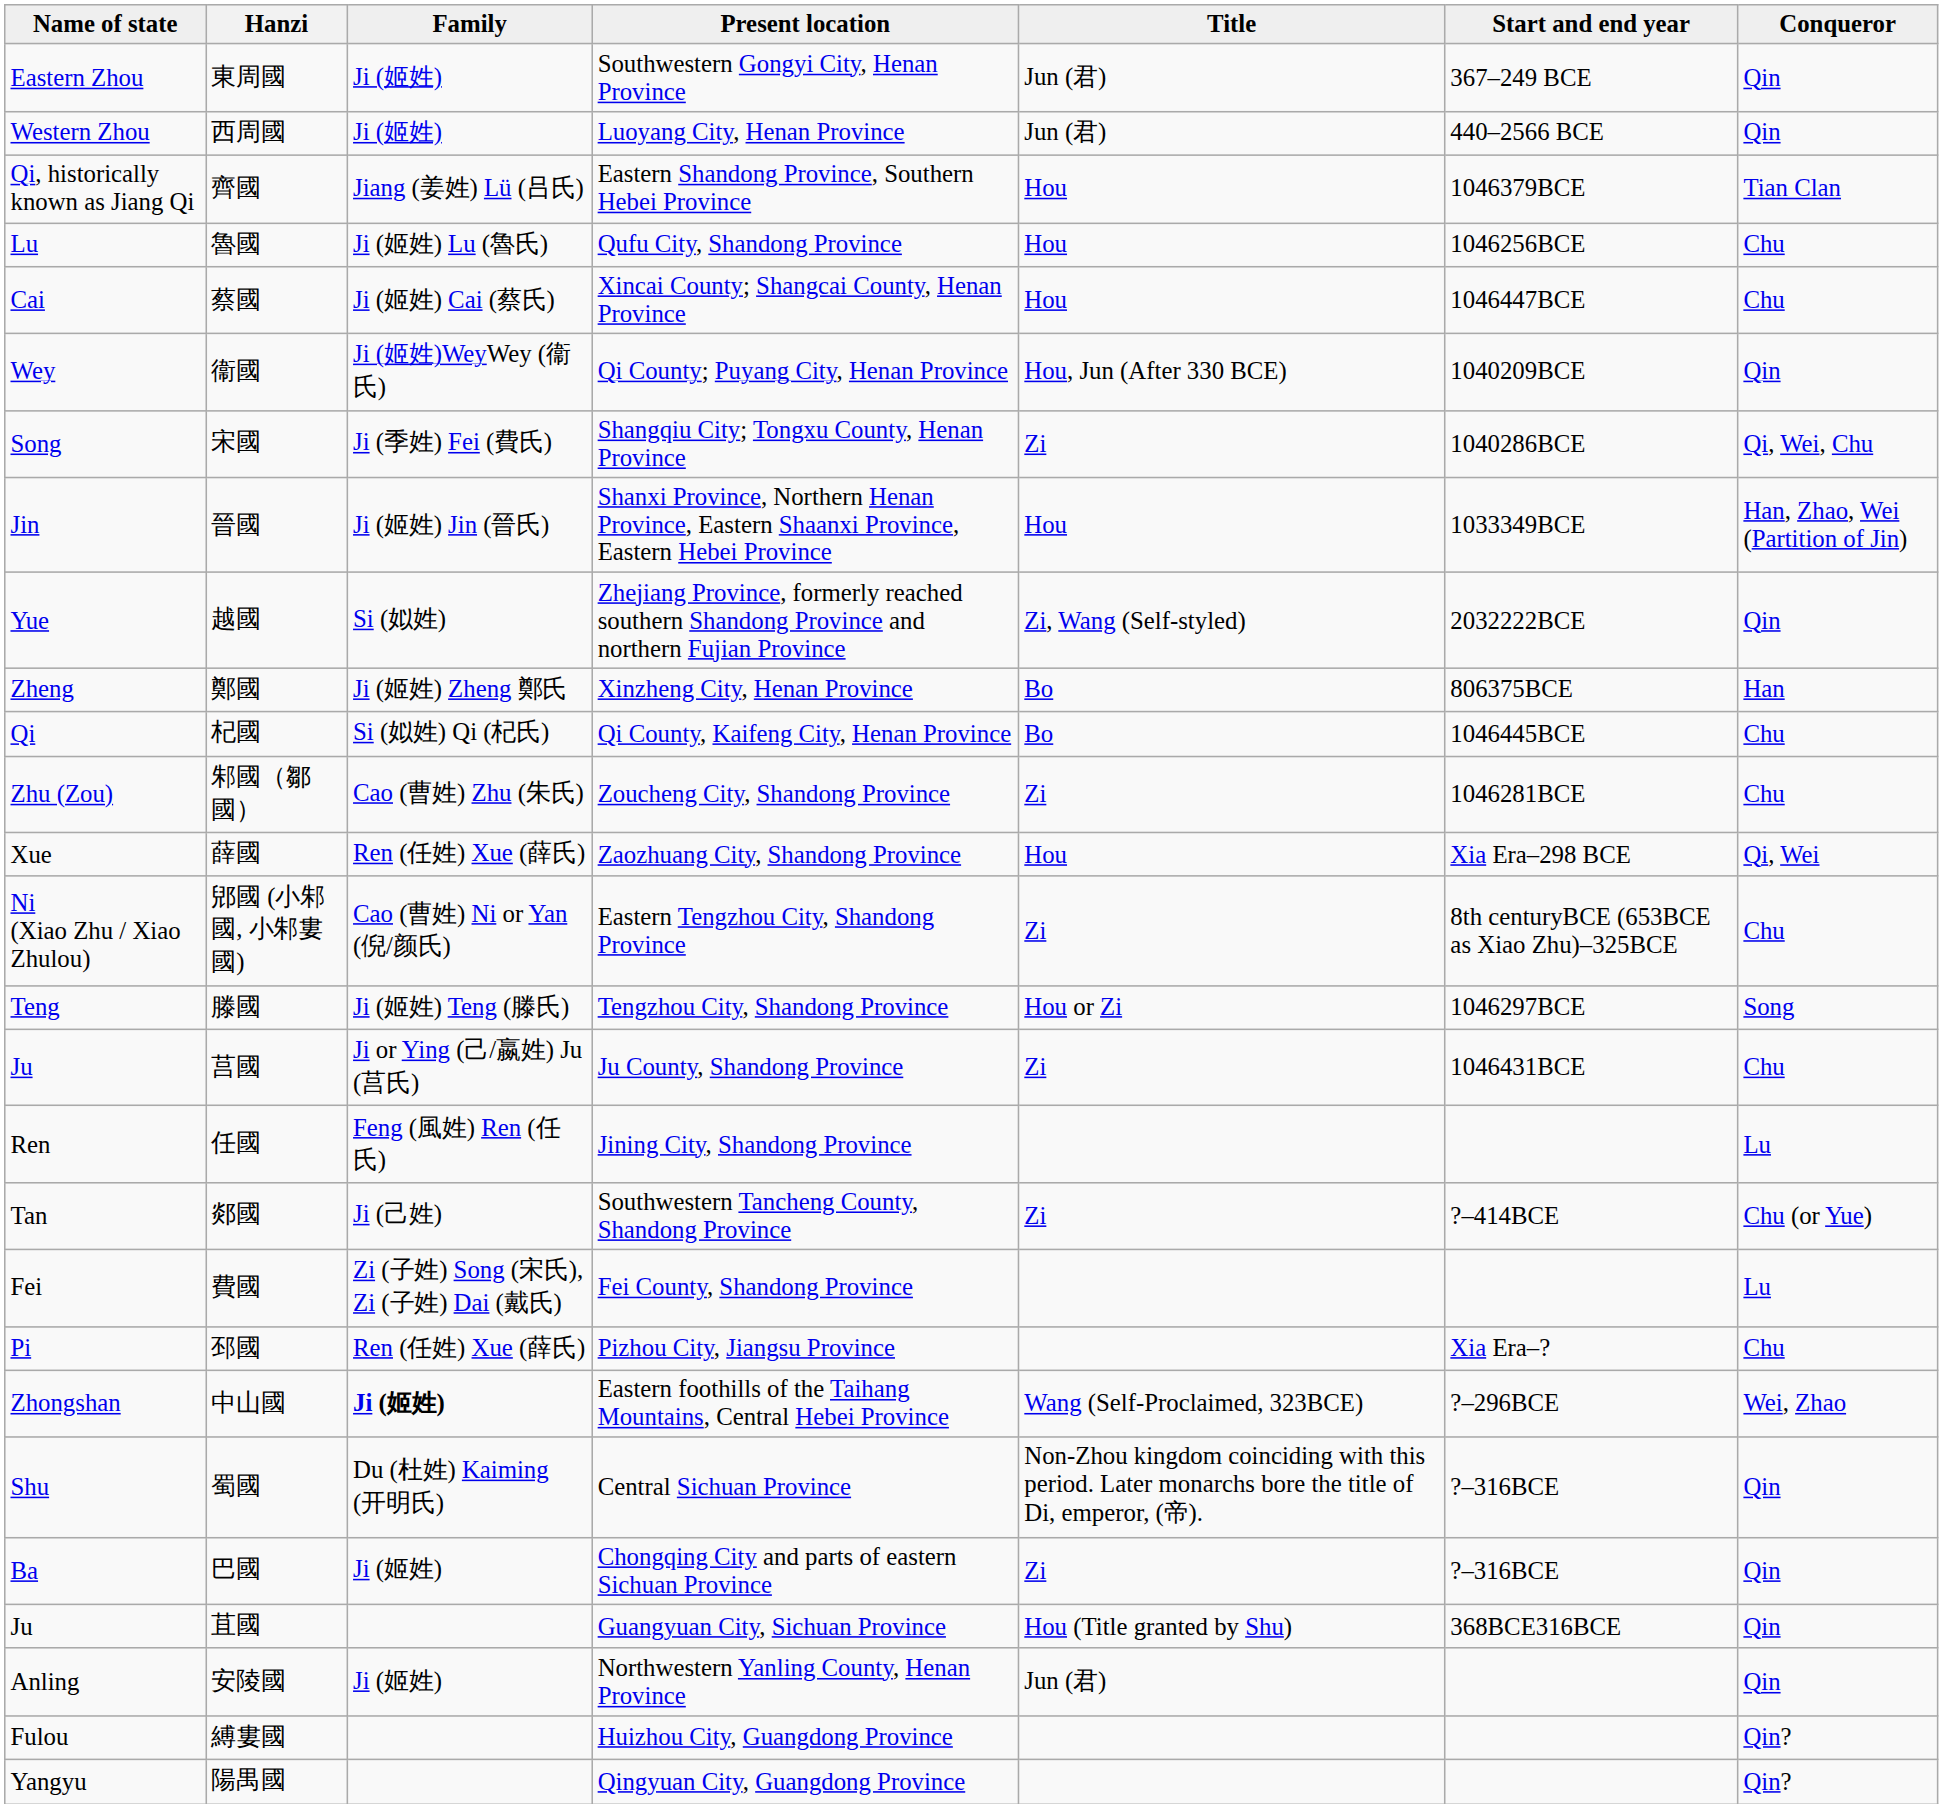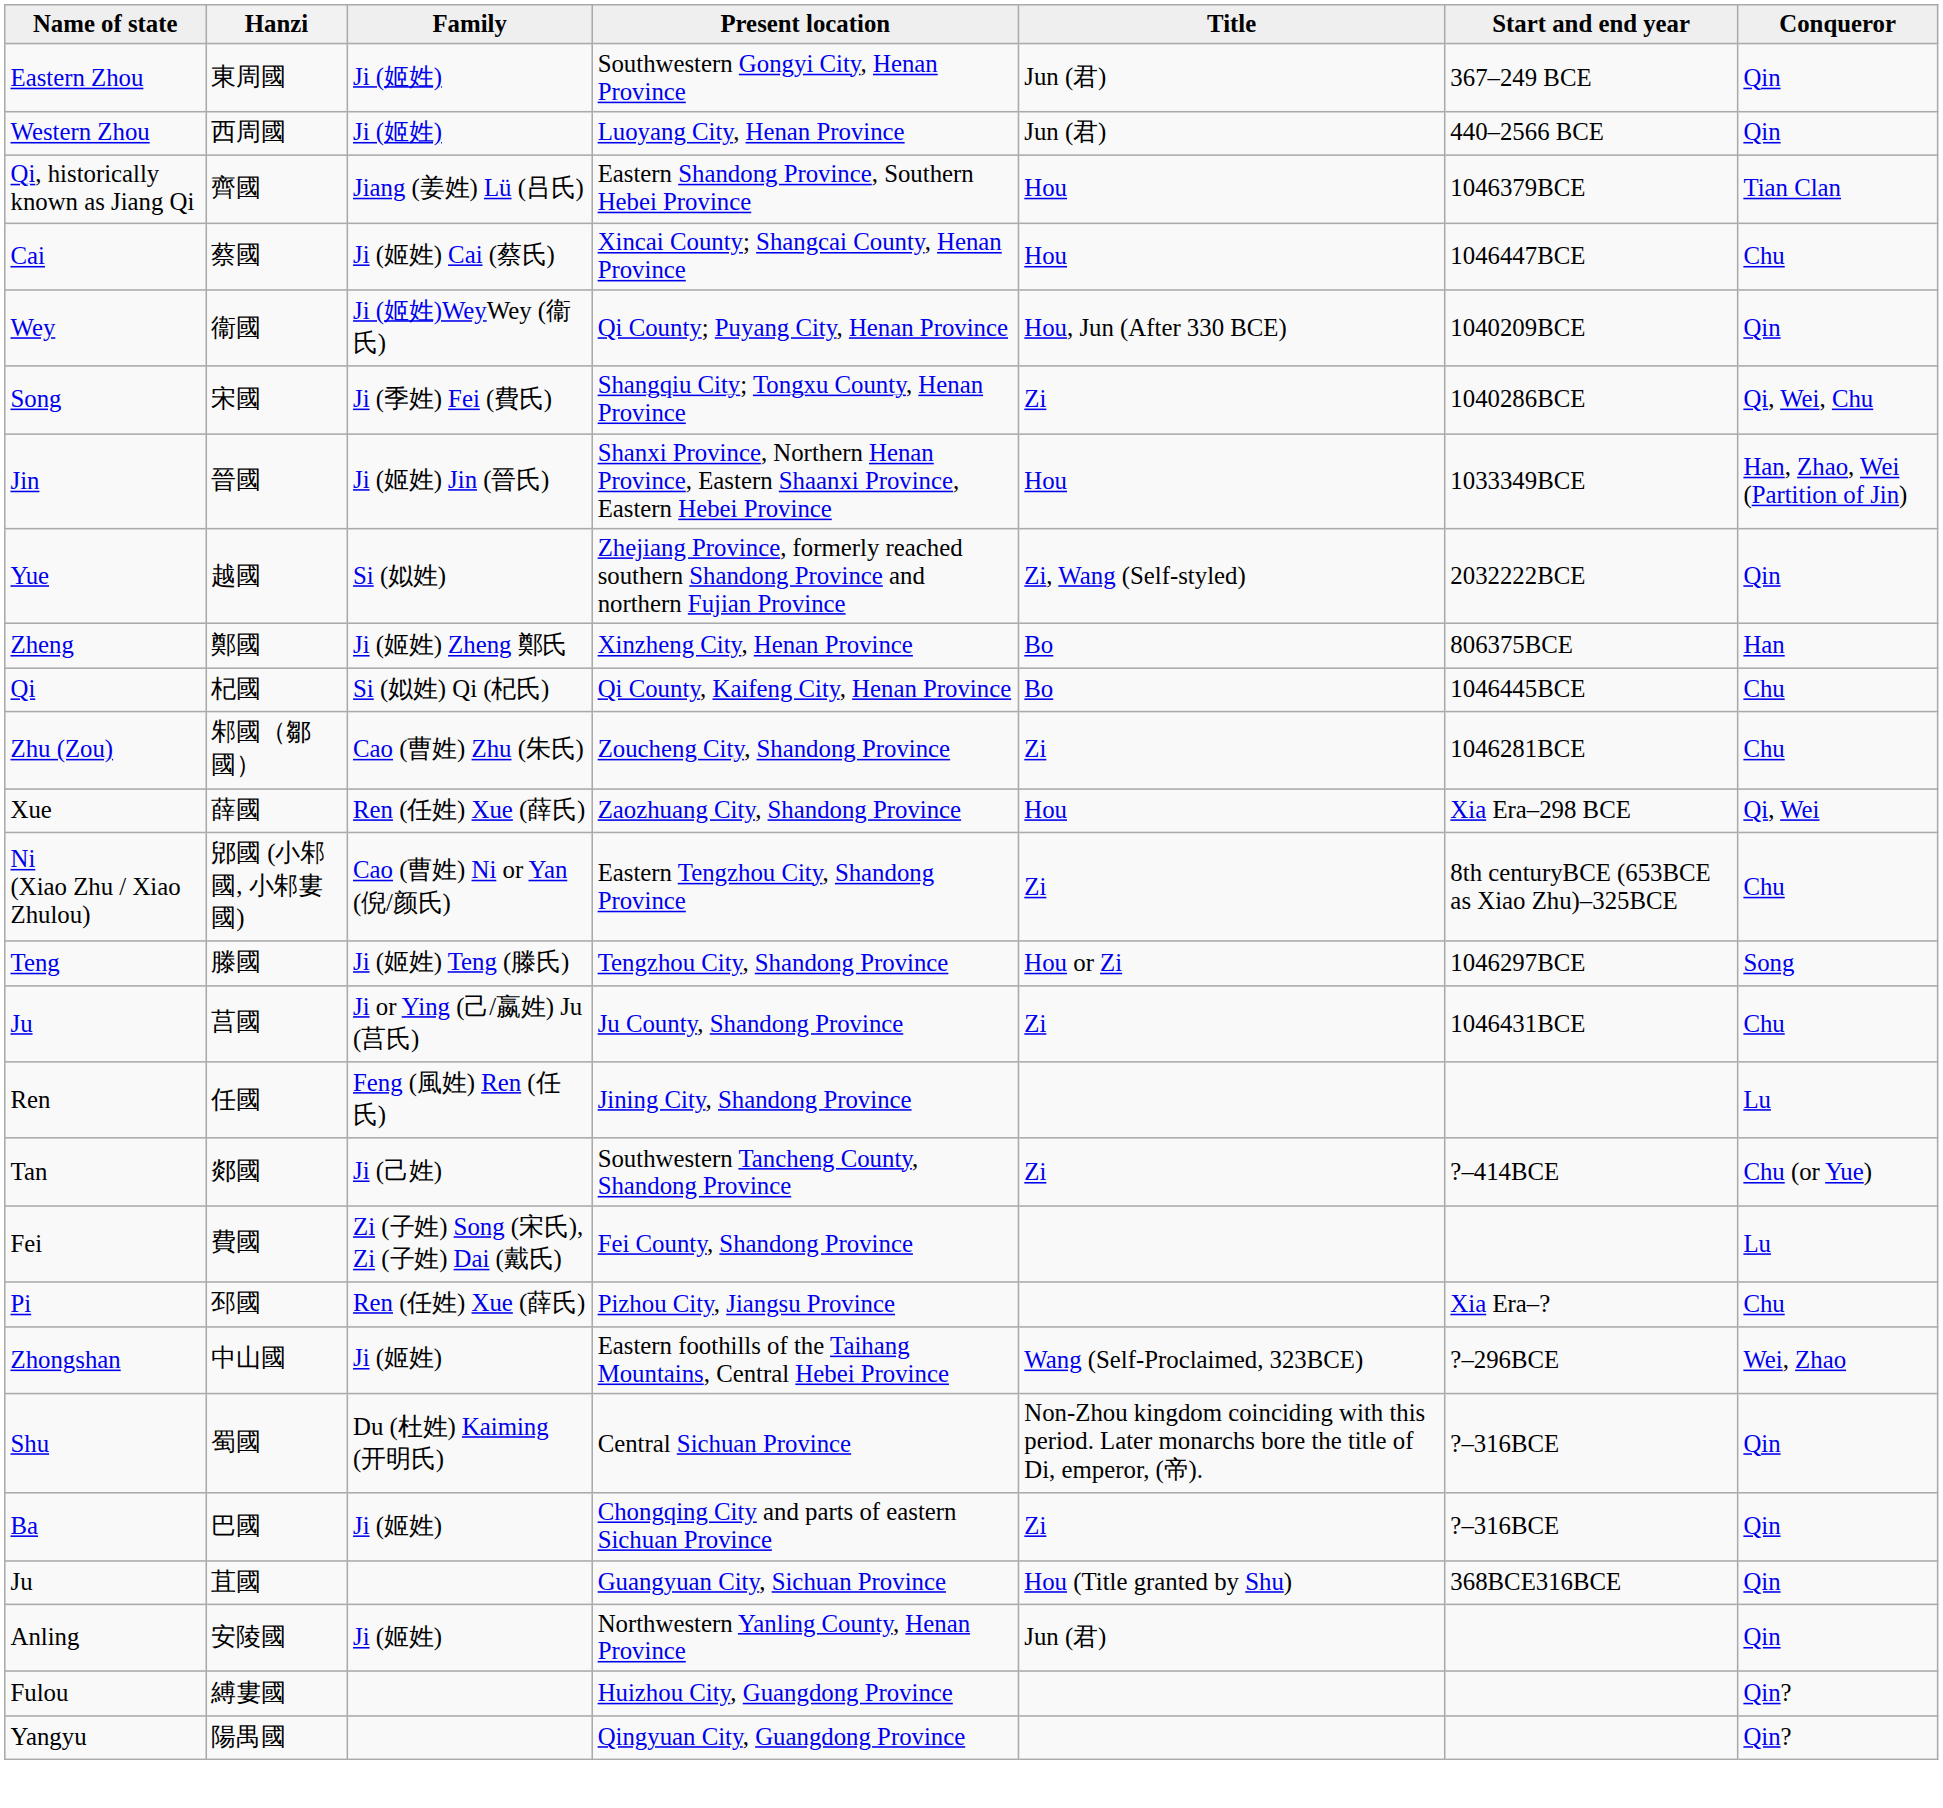 <table class="wikitable">
 <tr ---->
 <th style="background:#efefef;">Name of state</th>
 <th>Hanzi</th>
 <th style="background:#efefef;">Family</th>
 <th style="background:#efefef;">Present location</th>
 <th style="background:#efefef;">Title</th>
 <th style="background:#efefef;">Start and end year</th>
 <th style="background:#efefef;">Conqueror</th>
 </tr>
 <tr>
 <td><a href='#'>Eastern Zhou</a></td>
 <td>東周國</td>
 <td><a href='#'>Ji (姬姓)</a></td>
 <td>Southwestern <a href='#'>Gongyi City</a>, <a href='#'>Henan Province</a></td>
 <td>Jun (君)</td>
 <td>367–249 BCE</td>
 <td><a href='#'>Qin</a></td>
 </tr>
 <tr>
 <td><a href='#'>Western Zhou</a></td>
 <td>西周國</td>
 <td><a href='#'>Ji (姬姓)</a></td>
 <td><a href='#'>Luoyang City</a>, <a href='#'>Henan Province</a></td>
 <td>Jun (君)</td>
 <td>440–2566 BCE</td>
 <td><a href='#'>Qin</a></td>
 </tr>
 <tr ---->
 <td><a href='#'>Qi</a>, historically known as Jiang Qi</td>
 <td>齊國</td>
 <td><a href='#'>Jiang</a> (姜姓) <a href='#'>Lü</a> (吕氏)</td>
 <td>Eastern <a href='#'>Shandong Province</a>, Southern <a href='#'>Hebei Province</a></td>
 <td><a href='#'>Hou</a></td>
 <td>1046379BCE</td>
 <td><a href='#'>Tian Clan</a></td>
-</tr>
-<tr ---->
-<td><a href='#'>Lu</a></td>
-<td>魯國</td>
-<td><a href='#'>Ji</a> (姬姓) <a href='#'>Lu</a> (魯氏)</td>
-<td><a href='#'>Qufu City</a>, <a href='#'>Shandong Province</a></td>
-<td><a href='#'>Hou</a></td>
-<td>1046256BCE</td>
-<td><a href='#'>Chu</a></td>
 </tr>
 <tr ---->
 <td><a href='#'>Cai</a></td>
 <td>蔡國</td>
 <td><a href='#'>Ji</a> (姬姓) <a href='#'>Cai</a> (蔡氏)</td>
 <td><a href='#'>Xincai County</a>; <a href='#'>Shangcai County</a>, <a href='#'>Henan Province</a></td>
 <td><a href='#'>Hou</a></td>
 <td>1046447BCE</td>
 <td><a href='#'>Chu</a></td>
 </tr>
 <tr ---->
 <td><a href='#'>Wey</a></td>
 <td>衞國</td>
 <td><a href='#'>Ji (姬姓)Wey</a>Wey (衞氏)</td>
 <td><a href='#'>Qi County</a>; <a href='#'>Puyang City</a>, <a href='#'>Henan Province</a></td>
 <td><a href='#'>Hou</a>, Jun (After 330 BCE)</td>
 <td>1040209BCE</td>
 <td><a href='#'>Qin</a></td>
 </tr>
 <tr ---->
 <td><a href='#'>Song</a></td>
 <td>宋國</td>
 <td><a href='#'>Ji</a> (季姓) <a href='#'>Fei</a> (費氏)</td>
 <td><a href='#'>Shangqiu City</a>; <a href='#'>Tongxu County</a>, <a href='#'>Henan Province</a></td>
 <td><a href='#'>Zi</a></td>
 <td>1040286BCE</td>
 <td><a href='#'>Qi</a>, <a href='#'>Wei</a>, <a href='#'>Chu</a></td>
 </tr>
 <tr ---->
 <td><a href='#'>Jin</a></td>
 <td>晉國</td>
 <td><a href='#'>Ji</a> (姬姓) <a href='#'>Jin</a> (晉氏)</td>
 <td><a href='#'>Shanxi Province</a>, Northern <a href='#'>Henan Province</a>, Eastern <a href='#'>Shaanxi Province</a>, Eastern <a href='#'>Hebei Province</a></td>
 <td><a href='#'>Hou</a></td>
 <td>1033349BCE</td>
 <td><a href='#'>Han</a>, <a href='#'>Zhao</a>, <a href='#'>Wei</a> (<a href='#'>Partition of Jin</a>)</td>
 </tr>
 <tr ---->
 <td><a href='#'>Yue</a></td>
 <td>越國</td>
 <td><a href='#'>Si</a> (姒姓)</td>
 <td><a href='#'>Zhejiang Province</a>, formerly reached southern <a href='#'>Shandong Province</a> and northern <a href='#'>Fujian Province</a></td>
 <td><a href='#'>Zi</a>, <a href='#'>Wang</a> (Self-styled)</td>
 <td>2032222BCE</td>
 <td><a href='#'>Qin</a></td>
 </tr>
 <tr ---->
 <td><a href='#'>Zheng</a></td>
 <td>鄭國</td>
 <td><a href='#'>Ji</a> (姬姓) <a href='#'>Zheng</a> 鄭氏</td>
 <td><a href='#'>Xinzheng City</a>, <a href='#'>Henan Province</a></td>
 <td><a href='#'>Bo</a></td>
 <td>806375BCE</td>
 <td><a href='#'>Han</a></td>
 </tr>
 <tr ---->
 <td><a href='#'>Qi</a></td>
 <td>杞國</td>
 <td><a href='#'>Si</a> (姒姓) Qi (杞氏)</td>
 <td><a href='#'>Qi County</a>, <a href='#'>Kaifeng City</a>, <a href='#'>Henan Province</a></td>
 <td><a href='#'>Bo</a></td>
 <td>1046445BCE</td>
 <td><a href='#'>Chu</a></td>
 </tr>
 <tr ---->
 <td><a href='#'>Zhu (Zou)</a></td>
 <td>邾國（鄒國）</td>
 <td><a href='#'>Cao</a> (曹姓) <a href='#'>Zhu</a> (朱氏)</td>
 <td><a href='#'>Zoucheng City</a>, <a href='#'>Shandong Province</a></td>
 <td><a href='#'>Zi</a></td>
 <td>1046281BCE</td>
 <td><a href='#'>Chu</a></td>
 </tr>
 <tr ---->
 <td>Xue</td>
 <td>薛國</td>
 <td><a href='#'>Ren</a> (任姓) <a href='#'>Xue</a> (薛氏)</td>
 <td><a href='#'>Zaozhuang City</a>, <a href='#'>Shandong Province</a></td>
 <td><a href='#'>Hou</a></td>
 <td><a href='#'>Xia</a> Era–298 BCE</td>
 <td><a href='#'>Qi</a>, <a href='#'>Wei</a></td>
 </tr>
 <tr ---->
 <td><a href='#'>Ni</a><br>(Xiao Zhu / Xiao Zhulou)</td>
 <td>郳國 (小邾國, 小邾婁國)</td>
 <td><a href='#'>Cao</a> (曹姓) <a href='#'>Ni</a> or <a href='#'>Yan</a> (倪/颜氏)</td>
 <td>Eastern <a href='#'>Tengzhou City</a>, <a href='#'>Shandong Province</a></td>
 <td><a href='#'>Zi</a></td>
 <td> 8th centuryBCE (653BCE as Xiao Zhu)–325BCE</td>
 <td><a href='#'>Chu</a></td>
 </tr>
 <tr ---->
 <td><a href='#'>Teng</a></td>
 <td>滕國</td>
 <td><a href='#'>Ji</a> (姬姓) <a href='#'>Teng</a> (滕氏)</td>
 <td><a href='#'>Tengzhou City</a>, <a href='#'>Shandong Province</a></td>
 <td><a href='#'>Hou</a> or <a href='#'>Zi</a></td>
 <td>1046297BCE</td>
 <td><a href='#'>Song</a></td>
 </tr>
 <tr ---->
 <td><a href='#'>Ju</a></td>
 <td>莒國</td>
 <td><a href='#'>Ji</a> or <a href='#'>Ying</a> (己/嬴姓) Ju (莒氏)</td>
 <td><a href='#'>Ju County</a>, <a href='#'>Shandong Province</a></td>
 <td><a href='#'>Zi</a></td>
 <td>1046431BCE</td>
 <td><a href='#'>Chu</a></td>
 </tr>
 <tr ---->
 <td>Ren</td>
 <td>任國</td>
 <td><a href='#'>Feng</a> (風姓) <a href='#'>Ren</a> (任氏)</td>
 <td><a href='#'>Jining City</a>, <a href='#'>Shandong Province</a></td>
 <td></td>
 <td></td>
 <td><a href='#'>Lu</a></td>
 </tr>
 <tr ---->
 <td>Tan</td>
 <td>郯國</td>
 <td><a href='#'>Ji</a> (己姓)</td>
 <td>Southwestern <a href='#'>Tancheng County</a>, <a href='#'>Shandong Province</a></td>
 <td><a href='#'>Zi</a></td>
 <td>?–414BCE</td>
 <td><a href='#'>Chu</a> (or <a href='#'>Yue</a>)</td>
 </tr>
 <tr ---->
 <td>Fei</td>
 <td>費國</td>
 <td><a href='#'>Zi</a> (子姓) <a href='#'>Song</a> (宋氏), <a href='#'>Zi</a> (子姓) <a href='#'>Dai</a> (戴氏)</td>
 <td><a href='#'>Fei County</a>, <a href='#'>Shandong Province</a></td>
 <td></td>
 <td></td>
 <td><a href='#'>Lu</a></td>
 </tr>
 <tr ---->
 <td><a href='#'>Pi</a></td>
 <td>邳國</td>
 <td><a href='#'>Ren</a> (任姓) <a href='#'>Xue</a> (薛氏)</td>
 <td><a href='#'>Pizhou City</a>, <a href='#'>Jiangsu Province</a></td>
 <td></td>
 <td><a href='#'>Xia</a> Era–?</td>
 <td><a href='#'>Chu</a></td>
 </tr>
 <tr ---->
 <td><a href='#'>Zhongshan</a></td>
 <td>中山國</td>
-<td><strong><a href='#'>Ji</a> (姬姓)</strong></td>
+<td><a href='#'>Ji</a> (姬姓)</td>
 <td>Eastern foothills of the <a href='#'>Taihang Mountains</a>, Central <a href='#'>Hebei Province</a></td>
 <td><a href='#'>Wang</a> (Self-Proclaimed, 323BCE)</td>
 <td>?–296BCE</td>
 <td><a href='#'>Wei</a>, <a href='#'>Zhao</a></td>
 </tr>
 <tr ---->
 <td><a href='#'>Shu</a></td>
 <td>蜀國</td>
 <td>Du (杜姓) <a href='#'>Kaiming</a> (开明氏)</td>
 <td>Central <a href='#'>Sichuan Province</a></td>
 <td>Non-Zhou kingdom coinciding with this period. Later monarchs bore the title of Di, emperor, (帝).</td>
 <td>?–316BCE</td>
 <td><a href='#'>Qin</a></td>
 </tr>
 <tr ---->
 <td><a href='#'>Ba</a></td>
 <td>巴國</td>
 <td><a href='#'>Ji</a> (姬姓)</td>
 <td><a href='#'>Chongqing City</a> and parts of eastern <a href='#'>Sichuan Province</a></td>
 <td><a href='#'>Zi</a></td>
 <td>?–316BCE</td>
 <td><a href='#'>Qin</a></td>
 </tr>
 <tr ---->
 <td>Ju</td>
 <td>苴國</td>
 <td></td>
 <td><a href='#'>Guangyuan City</a>, <a href='#'>Sichuan Province</a></td>
 <td><a href='#'>Hou</a> (Title granted by <a href='#'>Shu</a>)</td>
 <td>368BCE316BCE</td>
 <td><a href='#'>Qin</a></td>
 </tr>
 <tr ---->
 <td>Anling</td>
 <td>安陵國</td>
 <td><a href='#'>Ji</a> (姬姓)</td>
 <td>Northwestern <a href='#'>Yanling County</a>, <a href='#'>Henan Province</a></td>
 <td>Jun (君)</td>
 <td></td>
 <td><a href='#'>Qin</a></td>
 </tr>
 <tr>
 <td>Fulou</td>
 <td>縛婁國</td>
 <td></td>
 <td><a href='#'>Huizhou City</a>, <a href='#'>Guangdong Province</a></td>
 <td></td>
 <td></td>
 <td><a href='#'>Qin</a>?</td>
 </tr>
 <tr>
 <td>Yangyu</td>
 <td>陽禺國</td>
 <td></td>
 <td><a href='#'>Qingyuan City</a>, <a href='#'>Guangdong Province</a></td>
 <td></td>
 <td></td>
 <td><a href='#'>Qin</a>?</td>
 </tr>
 </table>
